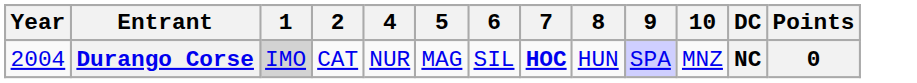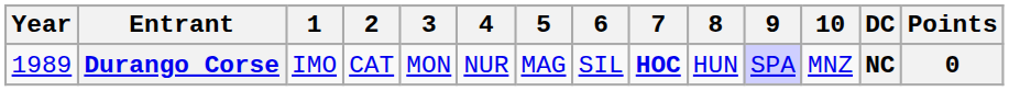 <table class="wikitable" style="text-align:center; font-size:85%">
 <tr>
 <th>Year</th>
 <th>Entrant</th>
 <th>1</th>
 <th>2</th>
+<th>3</th>
 <th>4</th>
 <th>5</th>
 <th>6</th>
 <th>7</th>
 <th>8</th>
 <th>9</th>
 <th>10</th>
 <th>DC</th>
 <th>Points</th>
 </tr>
 <tr>
-<td><a href='#'>2004</a></td>
+<td><a href='#'>1989</a></td>
 <th nowrap><a href='#'>Durango Corse</a></th>
-<td style="background: lightgrey;"><a href='#'>IMO</a></td>
+<td><a href='#'>IMO</a></td>
 <td><a href='#'>CAT</a></td>
+<td><a href='#'>MON</a></td>
 <td><a href='#'>NUR</a></td>
 <td><a href='#'>MAG</a></td>
 <td><a href='#'>SIL</a></td>
 <td><strong><a href='#'>HOC</a></strong></td>
 <td><a href='#'>HUN</a></td>
 <td style="background:#CFCFFF;"><a href='#'>SPA</a><br></td>
 <td><a href='#'>MNZ</a></td>
 <th>NC</th>
 <th>0</th>
 </tr>
 </table>
